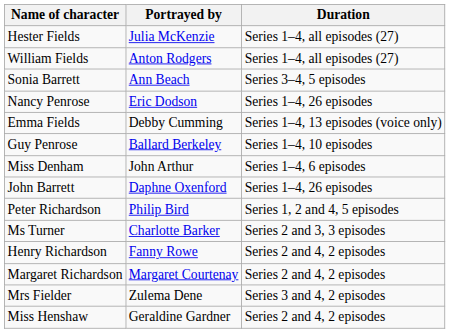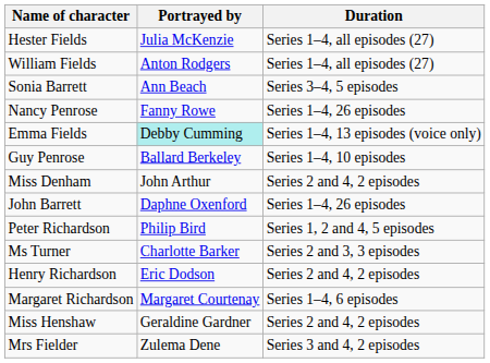 <table class="wikitable">
 <tr>
 <th>Name of character</th>
 <th>Portrayed by</th>
 <th>Duration</th>
 </tr>
 <tr>
 <td>Hester Fields</td>
 <td><a href='#'>Julia McKenzie</a></td>
 <td>Series 1–4, all episodes (27)</td>
 </tr>
 <tr>
 <td>William Fields</td>
 <td><a href='#'>Anton Rodgers</a></td>
 <td>Series 1–4, all episodes (27)</td>
 </tr>
 <tr>
 <td>Sonia Barrett</td>
 <td><a href='#'>Ann Beach</a></td>
 <td>Series 3–4, 5 episodes</td>
 </tr>
 <tr>
 <td>Nancy Penrose</td>
-<td><a href='#'>Eric Dodson</a></td>
+<td><a href='#'>Fanny Rowe</a></td>
 <td>Series 1–4, 26 episodes</td>
 </tr>
 <tr>
 <td>Emma Fields</td>
-<td>Debby Cumming</td>
+<td style="background: paleturquoise;">Debby Cumming</td>
 <td>Series 1–4, 13 episodes (voice only)</td>
 </tr>
 <tr>
 <td>Guy Penrose</td>
 <td><a href='#'>Ballard Berkeley</a></td>
 <td>Series 1–4, 10 episodes</td>
 </tr>
 <tr>
 <td>Miss Denham</td>
 <td>John Arthur</td>
-<td>Series 1–4, 6 episodes</td>
+<td>Series 2 and 4, 2 episodes</td>
 </tr>
 <tr>
 <td>John Barrett</td>
 <td><a href='#'>Daphne Oxenford</a></td>
 <td>Series 1–4, 26 episodes</td>
 </tr>
 <tr>
 <td>Peter Richardson</td>
 <td><a href='#'>Philip Bird</a></td>
 <td>Series 1, 2 and 4, 5 episodes</td>
 </tr>
 <tr>
 <td>Ms Turner</td>
 <td><a href='#'>Charlotte Barker</a></td>
 <td>Series 2 and 3, 3 episodes</td>
 </tr>
 <tr>
 <td>Henry Richardson</td>
-<td><a href='#'>Fanny Rowe</a></td>
+<td><a href='#'>Eric Dodson</a></td>
 <td>Series 2 and 4, 2 episodes</td>
 </tr>
 <tr>
 <td>Margaret Richardson</td>
 <td><a href='#'>Margaret Courtenay</a></td>
+<td>Series 1–4, 6 episodes</td>
+</tr>
+<tr>
+<td>Miss Henshaw</td>
+<td>Geraldine Gardner</td>
 <td>Series 2 and 4, 2 episodes</td>
 </tr>
 <tr>
 <td>Mrs Fielder</td>
 <td>Zulema Dene</td>
 <td>Series 3 and 4, 2 episodes</td>
 </tr>
-<tr>
-<td>Miss Henshaw</td>
-<td>Geraldine Gardner</td>
-<td>Series 2 and 4, 2 episodes</td>
-</tr>
 </table>
